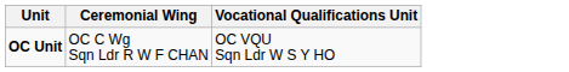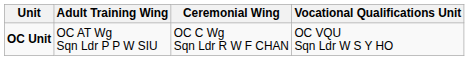 <table class="wikitable">
 <tr>
 <th>Unit</th>
+<th>Adult Training Wing</th>
 <th>Ceremonial Wing</th>
 <th>Vocational Qualifications Unit</th>
 </tr>
 <tr>
 <td><strong>OC Unit</strong></td>
+<td>OC AT Wg<br>Sqn Ldr P P W SIU</td>
 <td>OC C Wg<br>Sqn Ldr R W F CHAN</td>
 <td>OC VQU<br>Sqn Ldr W S Y HO</td>
 </tr>
 </table>
